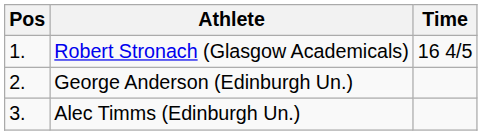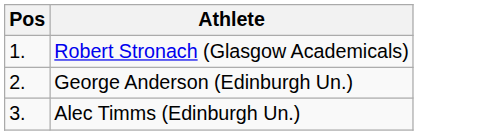 <table class="wikitable">
 <tr>
 <th>Pos</th>
 <th>Athlete</th>
-<th>Time</th>
 </tr>
 <tr>
 <td>1.</td>
 <td><a href='#'>Robert Stronach</a> (Glasgow Academicals)</td>
-<td>16 4/5</td>
 </tr>
 <tr>
 <td>2.</td>
 <td>George Anderson (Edinburgh Un.)</td>
-<td></td>
 </tr>
 <tr>
 <td>3.</td>
 <td>Alec Timms (Edinburgh Un.)</td>
-<td></td>
 </tr>
 </table>
